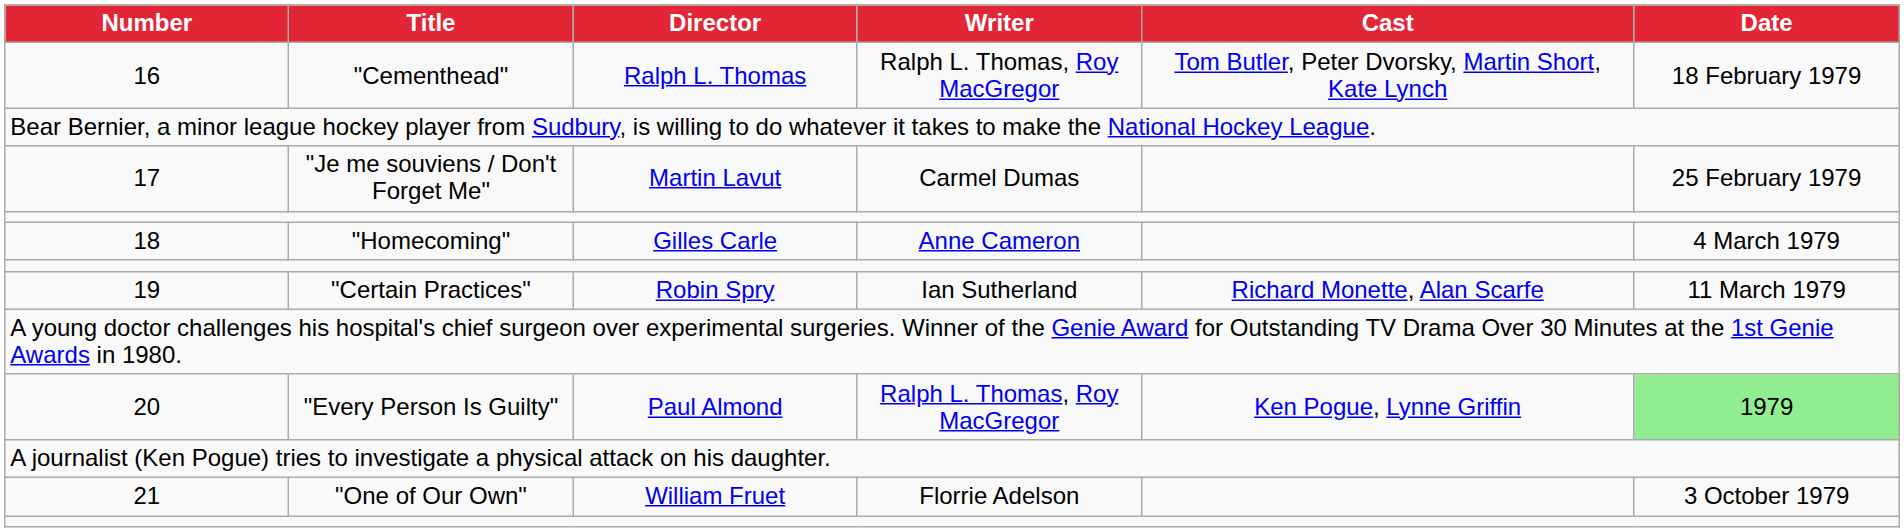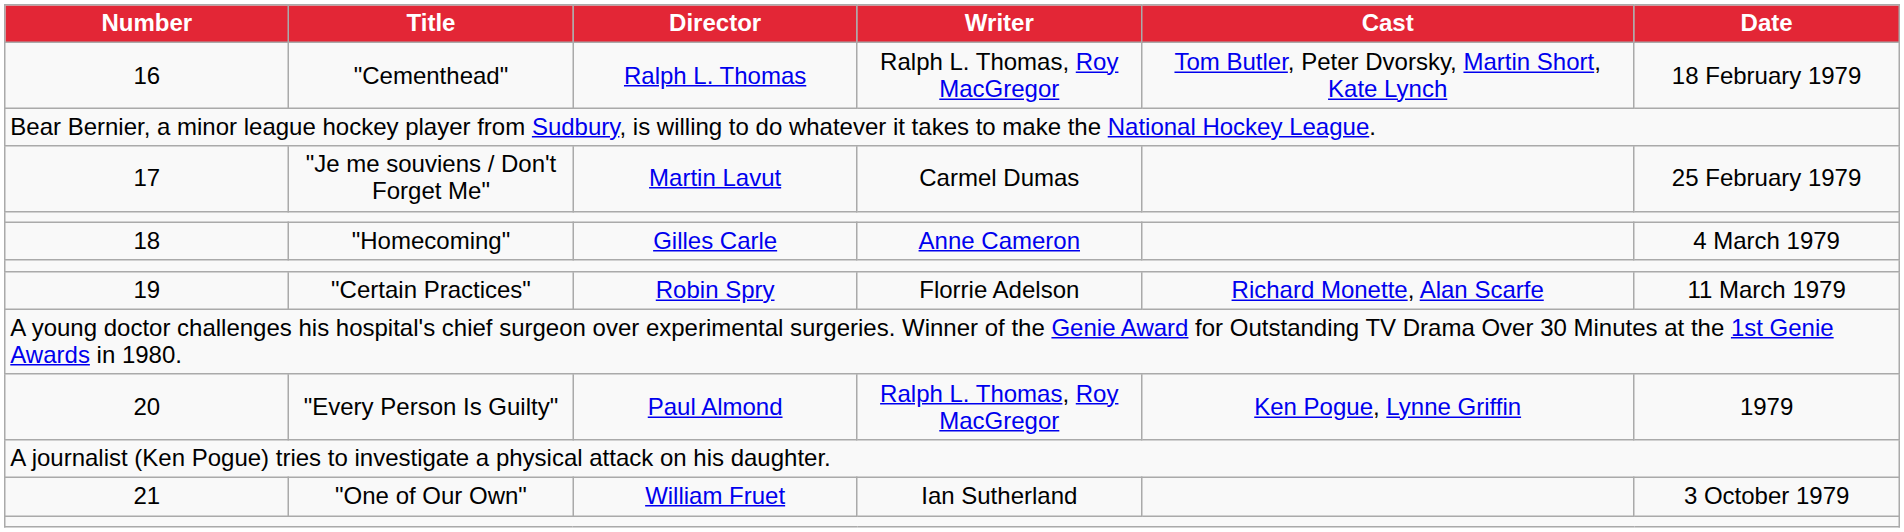 <table class="wikitable sortable" style="text-align:center" width=100%>
 <tr>
 <th style="background-color: #e32636; color: white; width:15%;">Number</th>
 <th style="background-color: #e32636; color: white; width:15%;">Title</th>
 <th style="background-color: #e32636; color: white; width:15%;">Director</th>
 <th style="background-color: #e32636; color: white; width:15%;">Writer</th>
 <th style="background-color: #e32636; color: white; width:26%;">Cast</th>
 <th style="background-color: #e32636; color: white; width:26%;">Date</th>
 </tr>
 <tr>
 <td>16</td>
 <td>"Cementhead"</td>
 <td><a href='#'>Ralph L. Thomas</a></td>
 <td>Ralph L. Thomas, <a href='#'>Roy MacGregor</a></td>
 <td><a href='#'>Tom Butler</a>, Peter Dvorsky, <a href='#'>Martin Short</a>, <a href='#'>Kate Lynch</a></td>
 <td>18 February 1979</td>
 </tr>
 <tr>
 <td align=left colspan=6>Bear Bernier, a minor league hockey player from <a href='#'>Sudbury</a>, is willing to do whatever it takes to make the <a href='#'>National Hockey League</a>.</td>
 </tr>
 <tr>
 <td>17</td>
 <td>"Je me souviens / Don't Forget Me"</td>
 <td><a href='#'>Martin Lavut</a></td>
 <td>Carmel Dumas</td>
 <td></td>
 <td>25 February 1979</td>
 </tr>
 <tr>
 <td align=left colspan=6></td>
 </tr>
 <tr>
 <td>18</td>
 <td>"Homecoming"</td>
 <td><a href='#'>Gilles Carle</a></td>
 <td><a href='#'>Anne Cameron</a></td>
 <td></td>
 <td>4 March 1979</td>
 </tr>
 <tr>
 <td align=left colspan=6></td>
 </tr>
 <tr>
 <td>19</td>
 <td>"Certain Practices"</td>
 <td><a href='#'>Robin Spry</a></td>
-<td>Ian Sutherland</td>
+<td>Florrie Adelson</td>
 <td><a href='#'>Richard Monette</a>, <a href='#'>Alan Scarfe</a></td>
 <td>11 March 1979</td>
 </tr>
 <tr>
 <td align=left colspan=6>A young doctor challenges his hospital's chief surgeon over experimental surgeries. Winner of the <a href='#'>Genie Award</a> for Outstanding TV Drama Over 30 Minutes at the <a href='#'>1st Genie Awards</a> in 1980.</td>
 </tr>
 <tr>
 <td>20</td>
 <td>"Every Person Is Guilty"</td>
 <td><a href='#'>Paul Almond</a></td>
 <td><a href='#'>Ralph L. Thomas</a>, <a href='#'>Roy MacGregor</a></td>
 <td><a href='#'>Ken Pogue</a>, <a href='#'>Lynne Griffin</a></td>
-<td style="background: lightgreen;">1979</td>
+<td>1979</td>
 </tr>
 <tr>
 <td align=left colspan=6>A journalist (Ken Pogue) tries to investigate a physical attack on his daughter.</td>
 </tr>
 <tr>
 <td>21</td>
 <td>"One of Our Own"</td>
 <td><a href='#'>William Fruet</a></td>
-<td>Florrie Adelson</td>
+<td>Ian Sutherland</td>
 <td></td>
 <td>3 October 1979</td>
 </tr>
 <tr>
 <td align=left colspan=6></td>
 </tr>
 </table>
